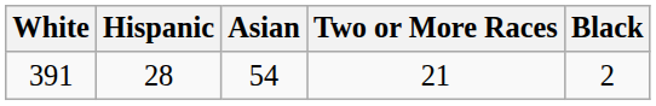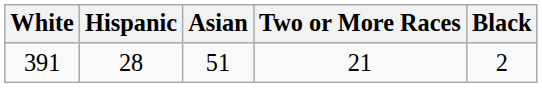 <table class="wikitable" style=text-align:center>
 <tr>
 <th>White</th>
 <th>Hispanic</th>
 <th>Asian</th>
 <th>Two or More Races</th>
 <th>Black</th>
 </tr>
 <tr>
 <td>391</td>
 <td>28</td>
-<td>54</td>
+<td>51</td>
 <td>21</td>
 <td>2</td>
 </tr>
 </table>
